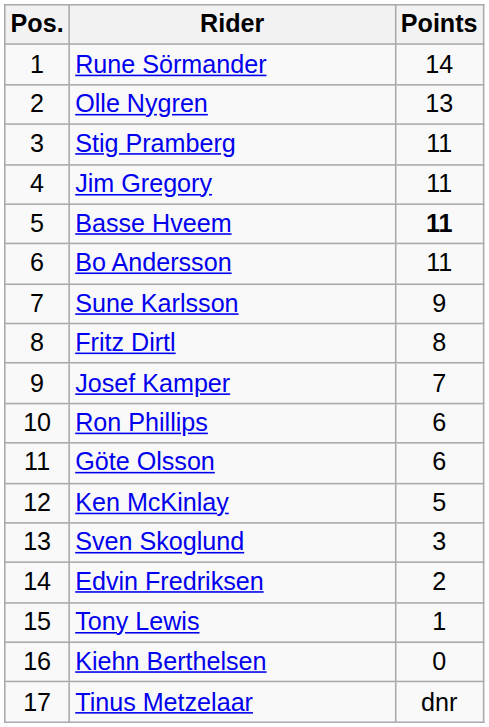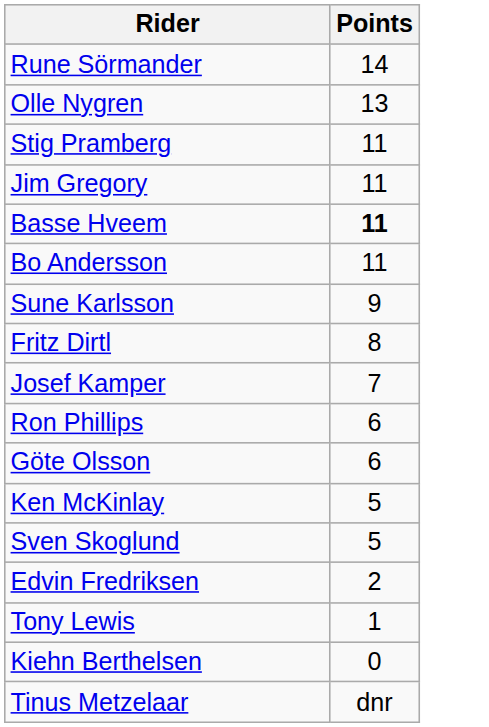 <table class=wikitable>
 <tr>
-<th width=25px>Pos.</th>
 <th width=200px>Rider</th>
 <th width=40px>Points</th>
 </tr>
 <tr align=center >
-<td>1</td>
 <td align=left> <a href='#'>Rune Sörmander</a></td>
 <td>14</td>
 </tr>
 <tr align=center >
-<td>2</td>
 <td align=left> <a href='#'>Olle Nygren</a></td>
 <td>13</td>
 </tr>
 <tr align=center >
-<td>3</td>
 <td align=left> <a href='#'>Stig Pramberg</a></td>
 <td>11</td>
 </tr>
 <tr align=center >
-<td>4</td>
 <td align=left> <a href='#'>Jim Gregory</a></td>
 <td>11</td>
 </tr>
 <tr align=center >
-<td>5</td>
 <td align=left> <a href='#'>Basse Hveem</a></td>
 <td><strong>11</strong></td>
 </tr>
 <tr align=center >
-<td>6</td>
 <td align=left> <a href='#'>Bo Andersson</a></td>
 <td>11</td>
 </tr>
 <tr align=center >
-<td>7</td>
 <td align=left> <a href='#'>Sune Karlsson</a></td>
 <td>9</td>
 </tr>
 <tr align=center >
-<td>8</td>
 <td align=left> <a href='#'>Fritz Dirtl</a></td>
 <td>8</td>
 </tr>
 <tr align=center>
-<td>9</td>
 <td align=left> <a href='#'>Josef Kamper</a></td>
 <td>7</td>
 </tr>
 <tr align=center>
-<td>10</td>
 <td align=left> <a href='#'>Ron Phillips</a></td>
 <td>6</td>
 </tr>
 <tr align=center>
-<td>11</td>
 <td align=left> <a href='#'>Göte Olsson</a></td>
 <td>6</td>
 </tr>
 <tr align=center>
-<td>12</td>
 <td align=left> <a href='#'>Ken McKinlay</a></td>
 <td>5</td>
 </tr>
 <tr align=center>
-<td>13</td>
 <td align=left> <a href='#'>Sven Skoglund</a></td>
-<td>3</td>
+<td>5</td>
 </tr>
 <tr align=center>
-<td>14</td>
 <td align=left> <a href='#'>Edvin Fredriksen</a></td>
 <td>2</td>
 </tr>
 <tr align=center>
-<td>15</td>
 <td align=left> <a href='#'>Tony Lewis</a></td>
 <td>1</td>
 </tr>
 <tr align=center>
-<td>16</td>
 <td align=left> <a href='#'>Kiehn Berthelsen</a></td>
 <td>0</td>
 </tr>
 <tr align=center>
-<td>17</td>
 <td align=left> <a href='#'>Tinus Metzelaar</a></td>
 <td>dnr</td>
 </tr>
 </table>
